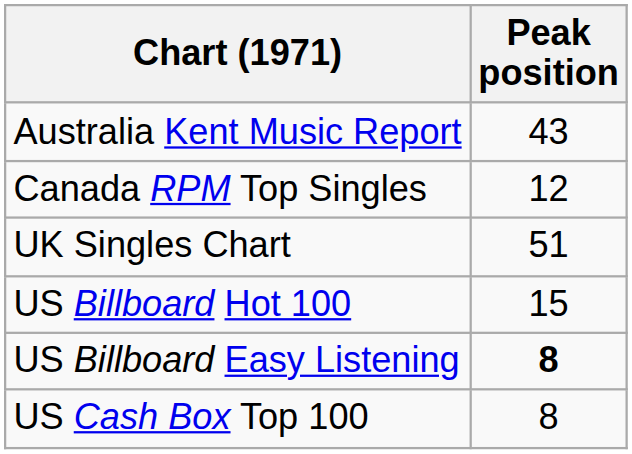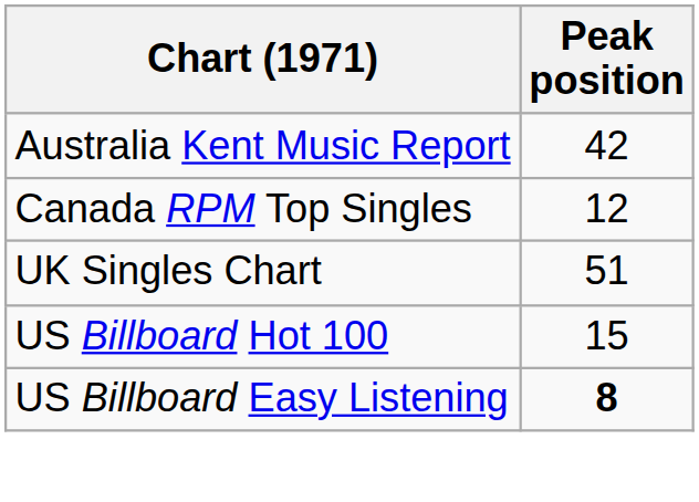 <table class="wikitable sortable">
 <tr>
 <th>Chart (1971)</th>
 <th>Peak<br>position</th>
 </tr>
 <tr>
 <td>Australia <a href='#'>Kent Music Report</a></td>
-<td style="text-align:center;">43</td>
+<td style="text-align:center;">42</td>
 </tr>
 <tr>
 <td>Canada <a href='#'><em>RPM</em></a> Top Singles</td>
 <td style="text-align:center;">12</td>
 </tr>
 <tr>
 <td>UK Singles Chart</td>
 <td style="text-align:center;">51</td>
 </tr>
 <tr>
 <td>US <em><a href='#'>Billboard</a></em> <a href='#'>Hot 100</a></td>
 <td style="text-align:center;">15</td>
 </tr>
 <tr>
 <td>US <em>Billboard</em> <a href='#'>Easy Listening</a></td>
 <td align="center"><strong>8</strong></td>
 </tr>
-<tr>
-<td>US <em><a href='#'>Cash Box</a></em> Top 100</td>
-<td style="text-align:center;">8</td>
-</tr>
 </table>
